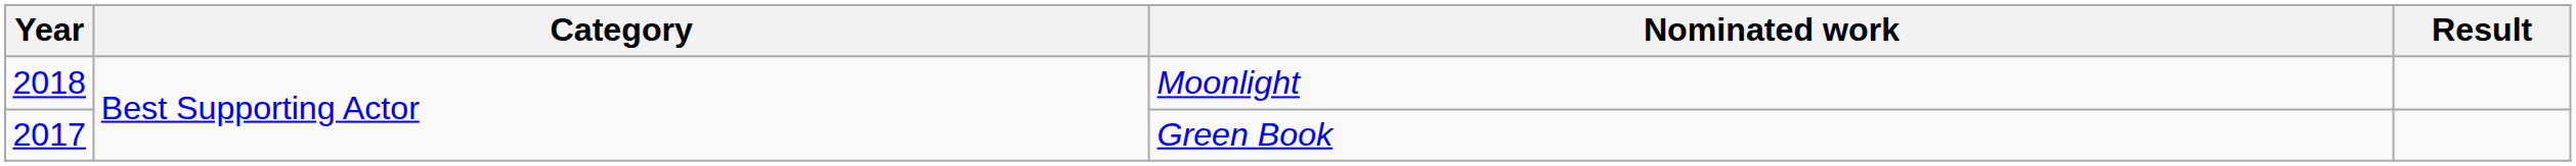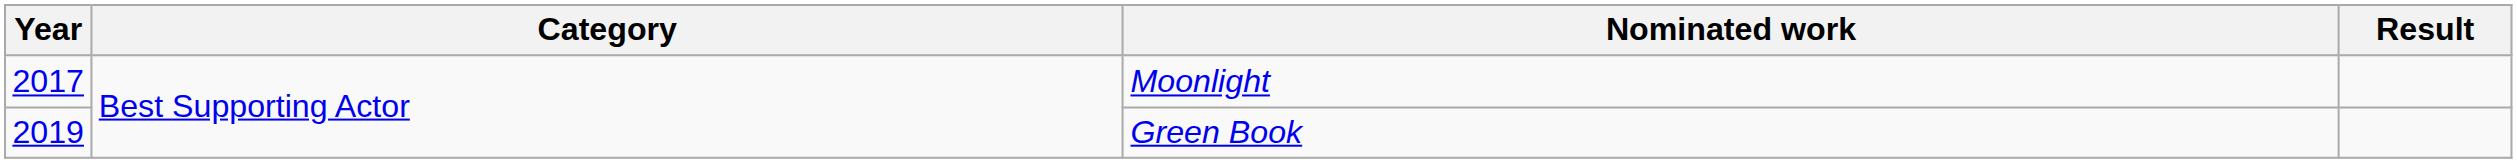 <table class=wikitable>
 <tr>
 <th scope="col" style="width:1em;">Year</th>
 <th scope="col" style="width:33em;">Category</th>
 <th scope="col" style="width:39em;">Nominated work</th>
 <th scope="col" style="width:5em;">Result</th>
 </tr>
 <tr>
-<td><a href='#'>2018</a></td>
+<td><a href='#'>2017</a></td>
 <td rowspan="2"><a href='#'>Best Supporting Actor</a></td>
 <td><em><a href='#'>Moonlight</a></em></td>
 <td></td>
 </tr>
 <tr>
-<td><a href='#'>2017</a></td>
+<td><a href='#'>2019</a></td>
 <td><em><a href='#'>Green Book</a></em></td>
 <td></td>
 </tr>
 </table>
